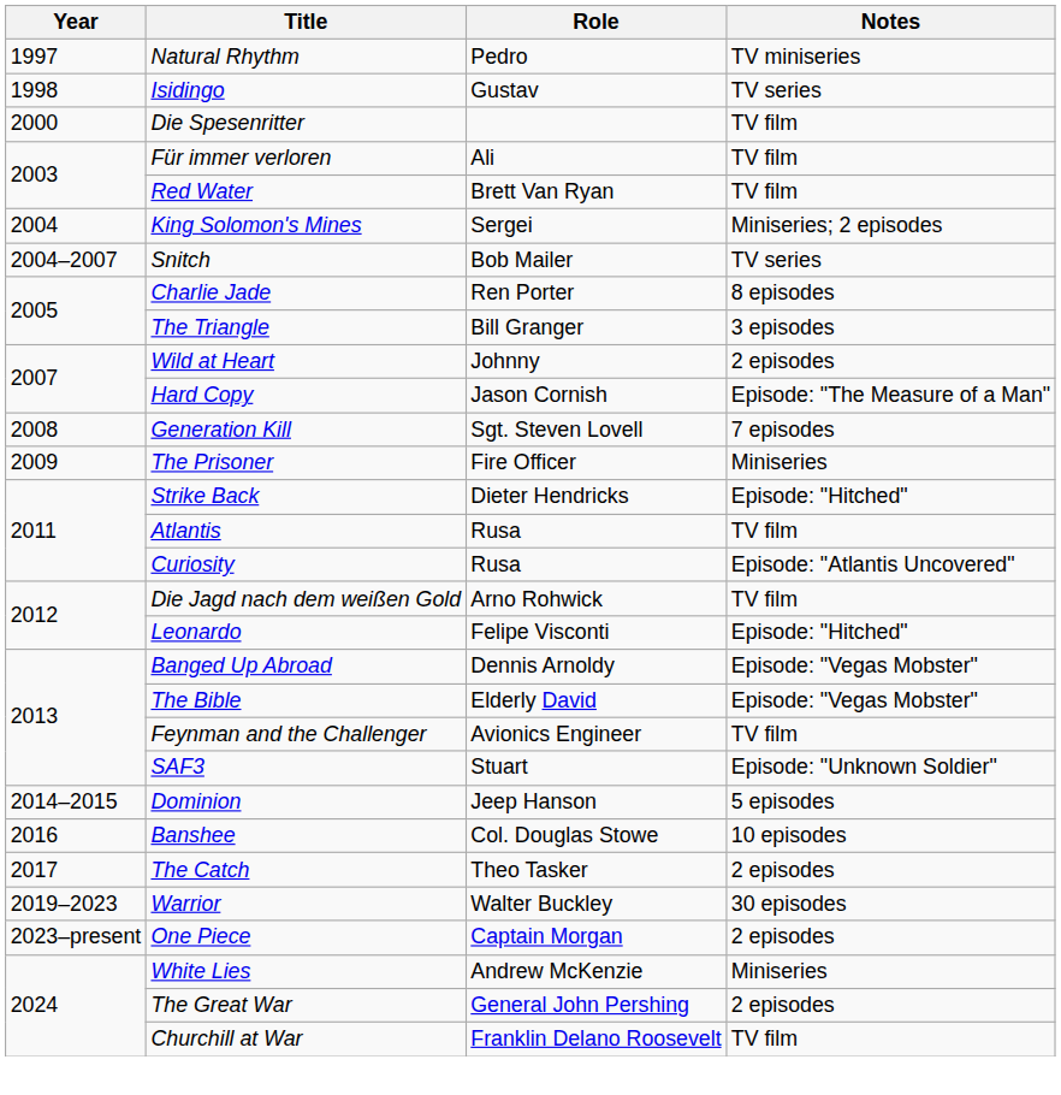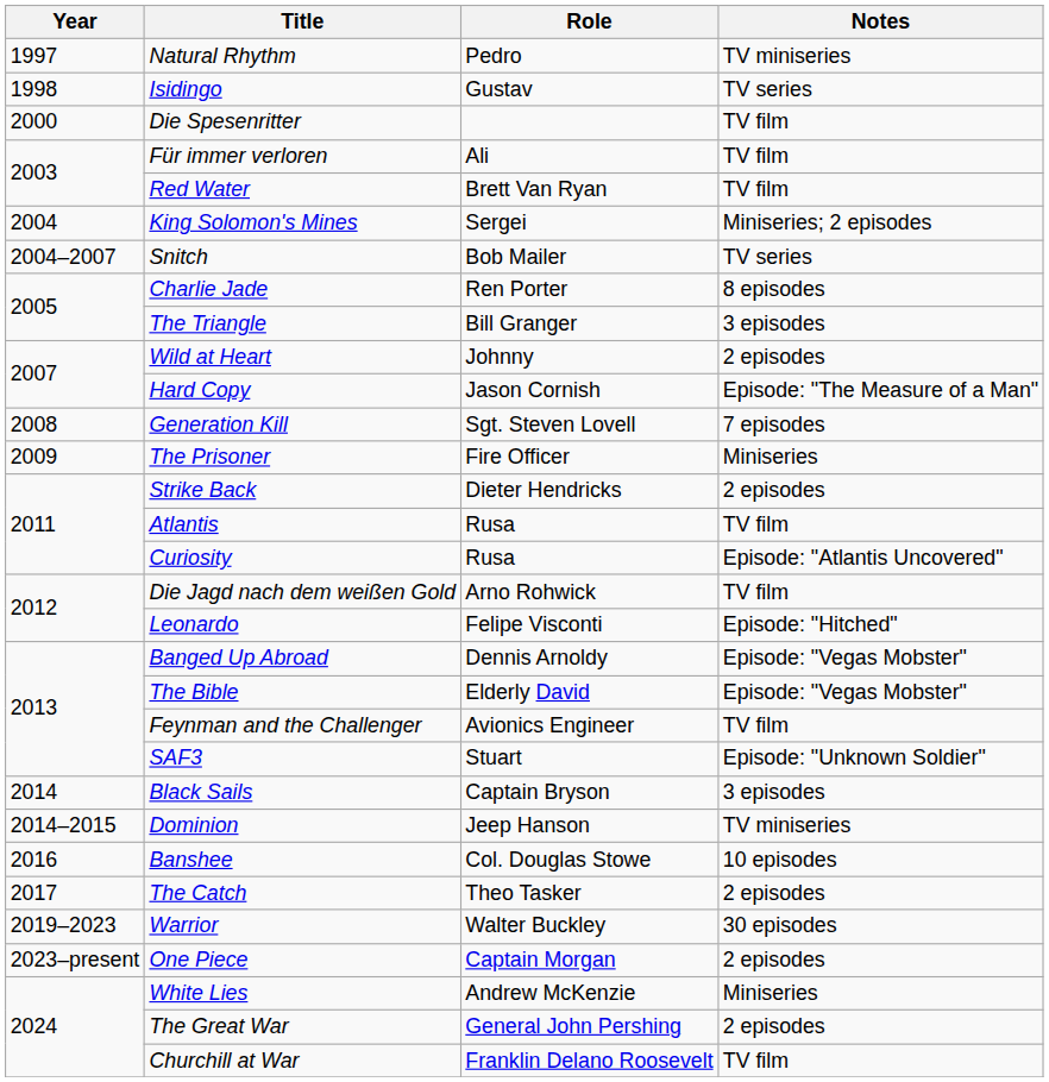 <table class="wikitable sortable">
 <tr>
 <th>Year</th>
 <th>Title</th>
 <th>Role</th>
 <th class="unsortable">Notes</th>
 </tr>
 <tr>
 <td>1997</td>
 <td><em>Natural Rhythm</em></td>
 <td>Pedro</td>
 <td>TV miniseries</td>
 </tr>
 <tr>
 <td>1998</td>
 <td><em><a href='#'>Isidingo</a></em></td>
 <td>Gustav</td>
 <td>TV series</td>
 </tr>
 <tr>
 <td>2000</td>
 <td><em>Die Spesenritter</em></td>
 <td></td>
 <td>TV film</td>
 </tr>
 <tr>
 <td rowspan="2">2003</td>
 <td><em>Für immer verloren</em></td>
 <td>Ali</td>
 <td>TV film</td>
 </tr>
 <tr>
 <td><em><a href='#'>Red Water</a></em></td>
 <td>Brett Van Ryan</td>
 <td>TV film</td>
 </tr>
 <tr>
 <td>2004</td>
 <td><em><a href='#'>King Solomon's Mines</a></em></td>
 <td>Sergei</td>
 <td>Miniseries; 2 episodes</td>
 </tr>
 <tr>
 <td>2004–2007</td>
 <td><em>Snitch</em></td>
 <td>Bob Mailer</td>
 <td>TV series</td>
 </tr>
 <tr>
 <td rowspan="2">2005</td>
 <td><em><a href='#'>Charlie Jade</a></em></td>
 <td>Ren Porter</td>
 <td>8 episodes</td>
 </tr>
 <tr>
 <td><em><a href='#'>The Triangle</a></em></td>
 <td>Bill Granger</td>
 <td>3 episodes</td>
 </tr>
 <tr>
 <td rowspan="2">2007</td>
 <td><em><a href='#'>Wild at Heart</a></em></td>
 <td>Johnny</td>
 <td>2 episodes</td>
 </tr>
 <tr>
 <td><em><a href='#'>Hard Copy</a></em></td>
 <td>Jason Cornish</td>
 <td>Episode: "The Measure of a Man"</td>
 </tr>
 <tr>
 <td>2008</td>
 <td><em><a href='#'>Generation Kill</a></em></td>
 <td>Sgt. Steven Lovell</td>
 <td>7 episodes</td>
 </tr>
 <tr>
 <td>2009</td>
 <td><em><a href='#'>The Prisoner</a></em></td>
 <td>Fire Officer</td>
 <td>Miniseries</td>
 </tr>
 <tr>
 <td rowspan="3">2011</td>
 <td><em><a href='#'>Strike Back</a></em></td>
 <td>Dieter Hendricks</td>
-<td>Episode: "Hitched"</td>
+<td>2 episodes</td>
 </tr>
 <tr>
 <td><em><a href='#'>Atlantis</a></em></td>
 <td>Rusa</td>
 <td>TV film</td>
 </tr>
 <tr>
 <td><em><a href='#'>Curiosity</a></em></td>
 <td>Rusa</td>
 <td>Episode: "Atlantis Uncovered"</td>
 </tr>
 <tr>
 <td rowspan="2">2012</td>
 <td><em>Die Jagd nach dem weißen Gold</em></td>
 <td>Arno Rohwick</td>
 <td>TV film</td>
 </tr>
 <tr>
 <td><em><a href='#'>Leonardo</a></em></td>
 <td>Felipe Visconti</td>
 <td>Episode: "Hitched"</td>
 </tr>
 <tr>
 <td rowspan="4">2013</td>
 <td><em><a href='#'>Banged Up Abroad</a></em></td>
 <td>Dennis Arnoldy</td>
 <td>Episode: "Vegas Mobster"</td>
 </tr>
 <tr>
 <td><em><a href='#'>The Bible</a></em></td>
 <td>Elderly <a href='#'>David</a></td>
 <td>Episode: "Vegas Mobster"</td>
 </tr>
 <tr>
 <td><em>Feynman and the Challenger</em></td>
 <td>Avionics Engineer</td>
 <td>TV film</td>
 </tr>
 <tr>
 <td><em><a href='#'>SAF3</a></em></td>
 <td>Stuart</td>
 <td>Episode: "Unknown Soldier"</td>
 </tr>
 <tr>
+<td>2014</td>
+<td><em><a href='#'>Black Sails</a></em></td>
+<td>Captain Bryson</td>
+<td>3 episodes</td>
+</tr>
+<tr>
 <td>2014–2015</td>
 <td><em><a href='#'>Dominion</a></em></td>
 <td>Jeep Hanson</td>
-<td>5 episodes</td>
+<td>TV miniseries</td>
 </tr>
 <tr>
 <td>2016</td>
 <td><em><a href='#'>Banshee</a></em></td>
 <td>Col. Douglas Stowe</td>
 <td>10 episodes</td>
 </tr>
 <tr>
 <td>2017</td>
 <td><em><a href='#'>The Catch</a></em></td>
 <td>Theo Tasker</td>
 <td>2 episodes</td>
 </tr>
 <tr>
 <td>2019–2023</td>
 <td><em><a href='#'>Warrior</a></em></td>
 <td>Walter Buckley</td>
 <td>30 episodes</td>
 </tr>
 <tr>
 <td>2023–present</td>
 <td><em><a href='#'>One Piece</a></em></td>
 <td><a href='#'>Captain Morgan</a></td>
 <td>2 episodes</td>
 </tr>
 <tr>
 <td rowspan="3">2024</td>
 <td><em><a href='#'>White Lies</a></em></td>
 <td>Andrew McKenzie</td>
 <td>Miniseries</td>
 </tr>
 <tr>
 <td><em>The Great War</em></td>
 <td><a href='#'>General John Pershing</a></td>
 <td>2 episodes</td>
 </tr>
 <tr>
 <td><em>Churchill at War</em></td>
 <td><a href='#'>Franklin Delano Roosevelt</a></td>
 <td>TV film</td>
 </tr>
 </table>
